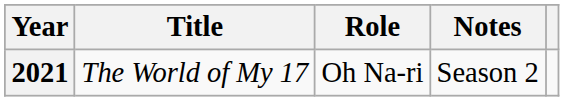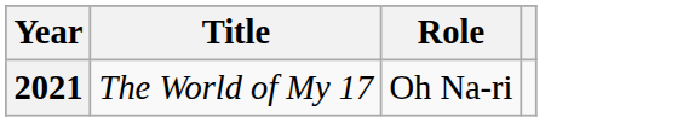 <table class="wikitable plainrowheaders">
 <tr>
 <th scope="col">Year</th>
 <th scope="col">Title</th>
 <th scope="col">Role</th>
-<th scope="col">Notes</th>
 <th scope="col" class="unsortable"></th>
 </tr>
 <tr>
 <th scope="row">2021</th>
 <td><em>The World of My 17</em></td>
 <td>Oh Na-ri</td>
-<td>Season 2</td>
 <td align=center></td>
 </tr>
 </table>
